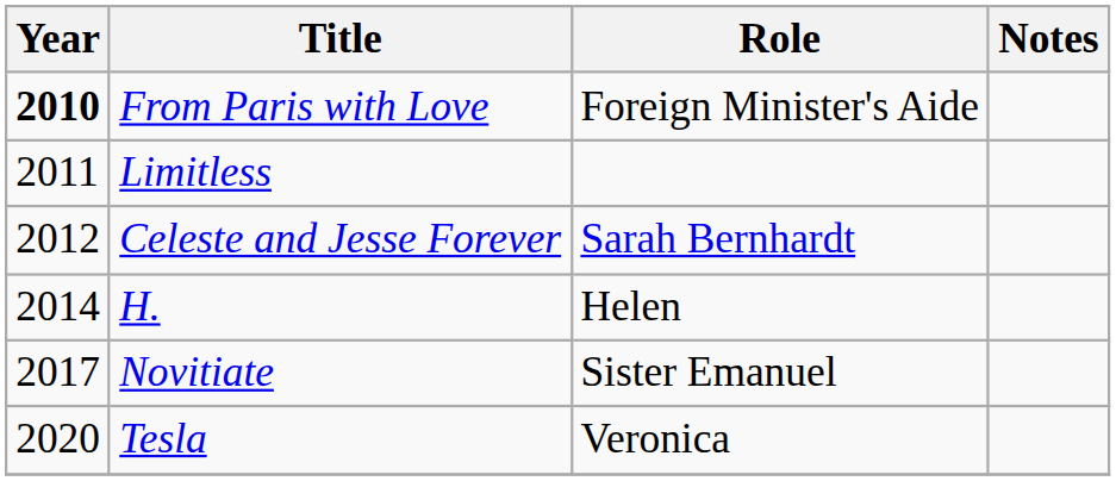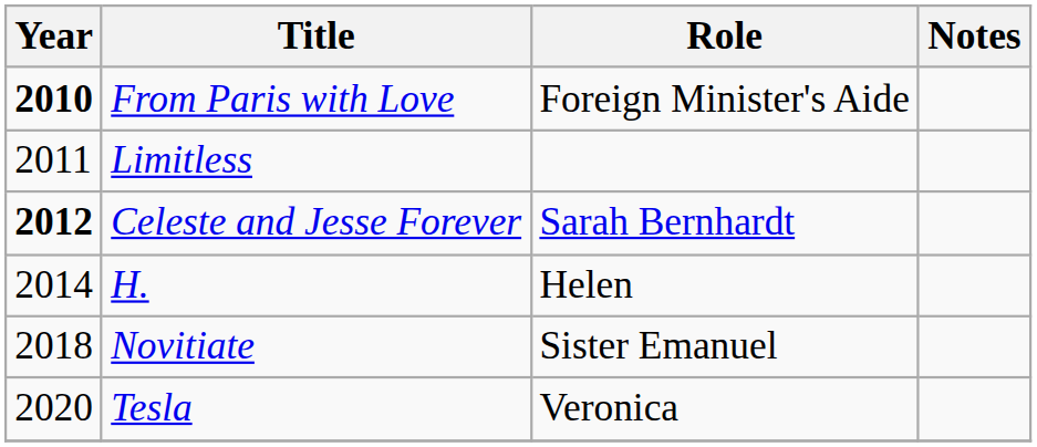 <table class="wikitable sortable">
 <tr>
 <th>Year</th>
 <th>Title</th>
 <th>Role</th>
 <th class="unsortable">Notes</th>
 </tr>
 <tr>
 <td><strong>2010</strong></td>
 <td><em><a href='#'>From Paris with Love</a></em></td>
 <td>Foreign Minister's Aide</td>
 <td></td>
 </tr>
 <tr>
 <td>2011</td>
 <td><em><a href='#'>Limitless</a></em></td>
 <td></td>
 <td></td>
 </tr>
 <tr>
-<td>2012</td>
+<td><strong>2012</strong></td>
 <td><em><a href='#'>Celeste and Jesse Forever</a></em></td>
 <td><a href='#'>Sarah Bernhardt</a></td>
 <td></td>
 </tr>
 <tr>
 <td>2014</td>
 <td><em><a href='#'>H.</a></em></td>
 <td>Helen</td>
 <td></td>
 </tr>
 <tr>
-<td>2017</td>
+<td>2018</td>
 <td><em><a href='#'>Novitiate</a></em></td>
 <td>Sister Emanuel</td>
 <td></td>
 </tr>
 <tr>
 <td>2020</td>
 <td><em><a href='#'>Tesla</a></em></td>
 <td>Veronica</td>
 <td></td>
 </tr>
 <tr>
 </tr>
 </table>
